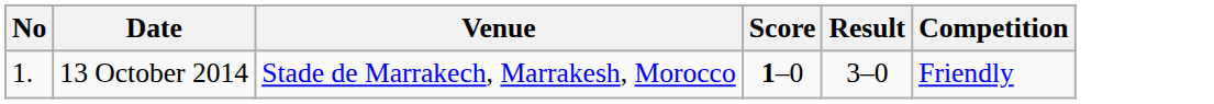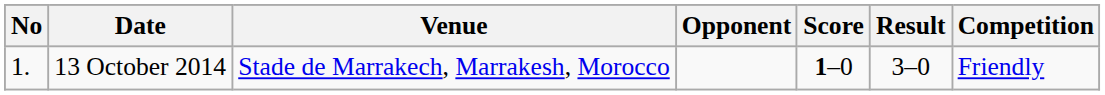 <table class="wikitable" style="font-size:85%;">
 <tr>
 <th>No</th>
 <th>Date</th>
 <th>Venue</th>
+<th>Opponent</th>
 <th>Score</th>
 <th>Result</th>
 <th>Competition</th>
 </tr>
 <tr>
 <td>1.</td>
 <td>13 October 2014</td>
 <td><a href='#'>Stade de Marrakech</a>, <a href='#'>Marrakesh</a>, <a href='#'>Morocco</a></td>
+<td></td>
 <td align=center><strong>1</strong>–0</td>
 <td align=center>3–0</td>
 <td><a href='#'>Friendly</a></td>
 </tr>
 </table>
